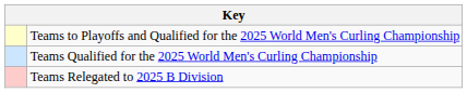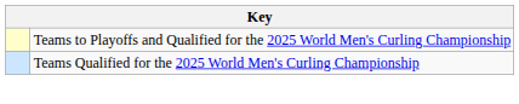 <table class="wikitable" style="text-align: center;">
 <tr>
 <th colspan=2>Key</th>
 </tr>
 <tr>
 <td style="background:#ffffcc; width:20px;"></td>
 <td align=left>Teams to Playoffs and Qualified for the <a href='#'>2025 World Men's Curling Championship</a></td>
 </tr>
 <tr>
 <td style="background:#CCE6FF; width:20px;"></td>
 <td align=left>Teams Qualified for the <a href='#'>2025 World Men's Curling Championship</a></td>
 </tr>
-<tr>
-<td style="background:#ffcccc; width:20px;"></td>
-<td align=left>Teams Relegated to <a href='#'>2025 B Division</a></td>
-</tr>
 </table>
